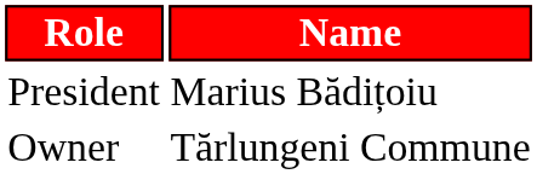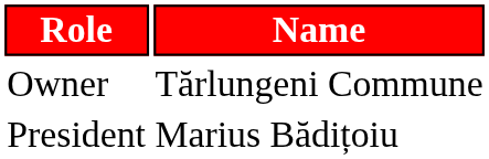 <table class="toccolours">
 <tr>
 <th style="background:#FF0000;color:#FFFFFF;border:1px solid #000000;">Role</th>
 <th style="background:#FF0000;color:#FFFFFF;border:1px solid #000000;">Name</th>
 </tr>
 <tr>
+<td>Owner</td>
+<td> Tărlungeni Commune</td>
+</tr>
+<tr>
 <td>President</td>
 <td> Marius Bădițoiu</td>
 </tr>
-<tr>
-<td>Owner</td>
-<td> Tărlungeni Commune</td>
-</tr>
 </table>
